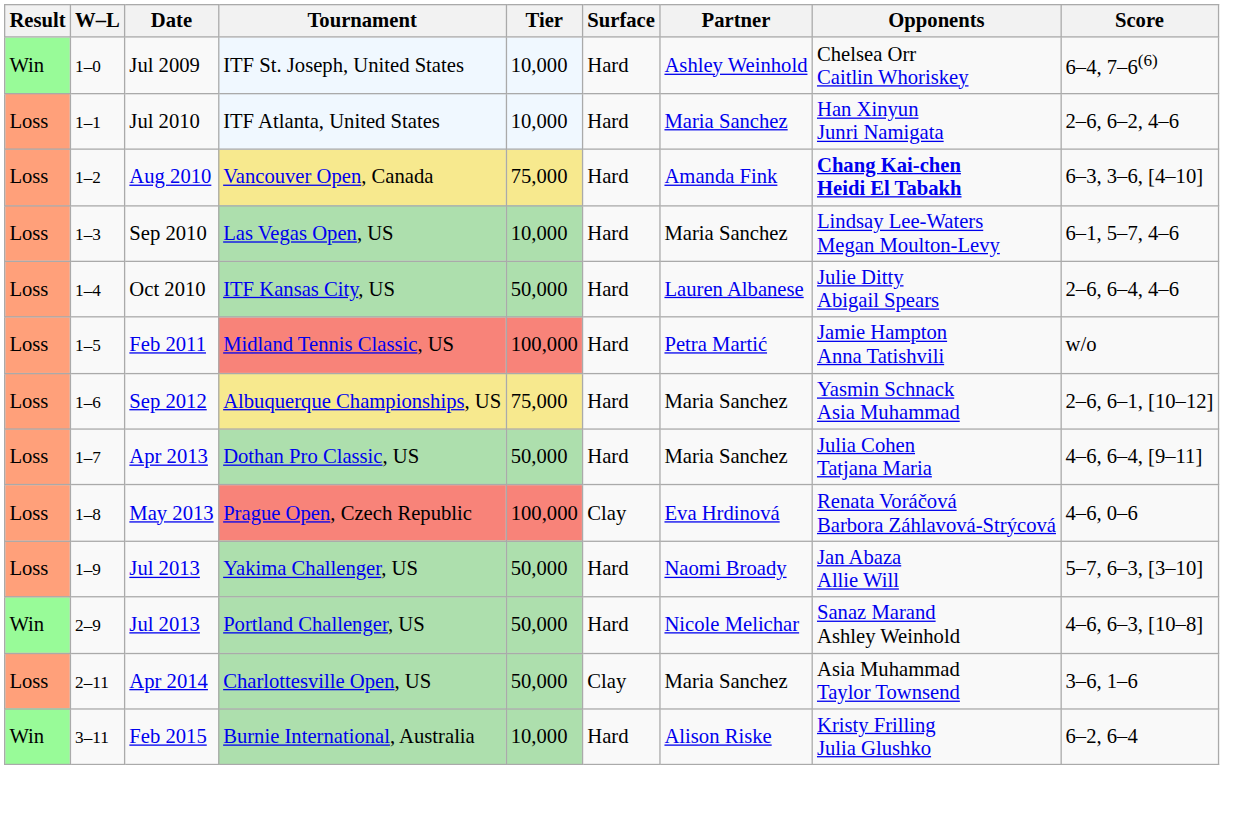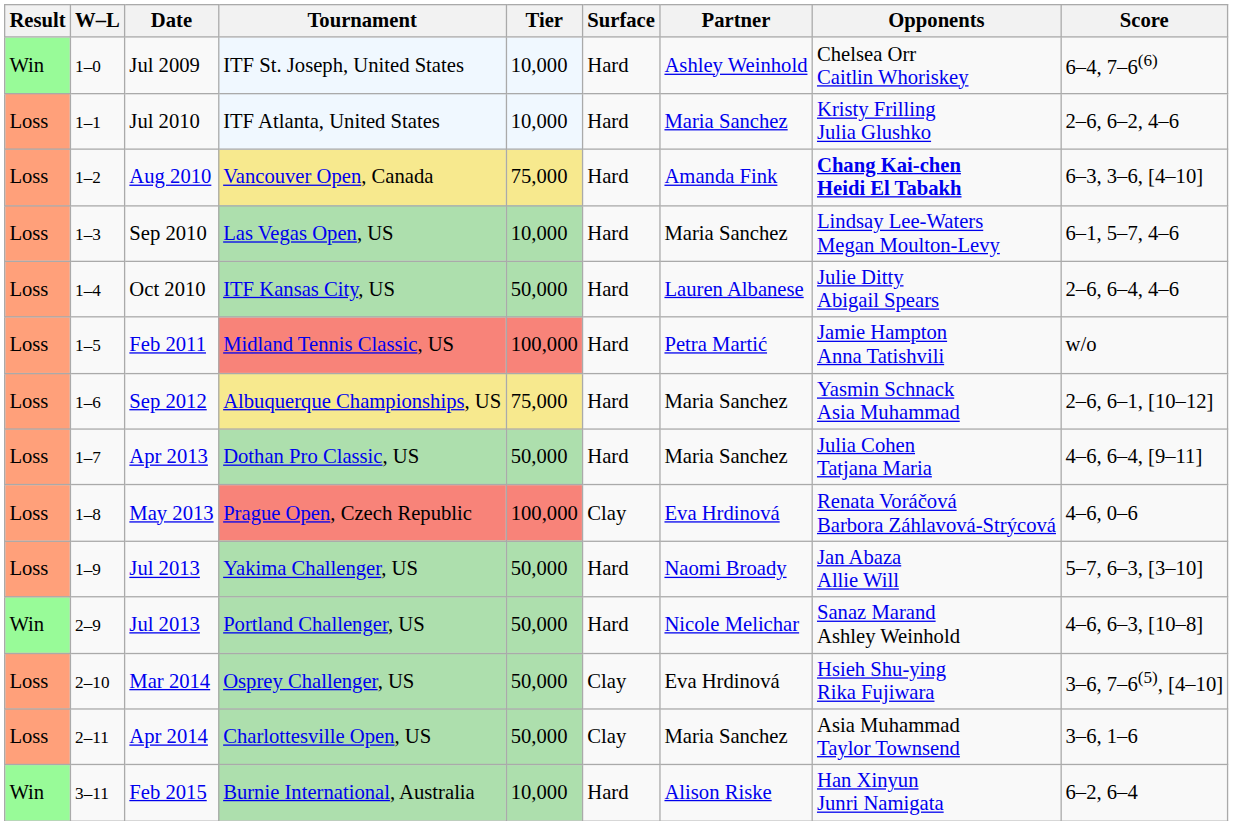 <table class="sortable wikitable">
 <tr>
 <th>Result</th>
 <th class="unsortable">W–L</th>
 <th>Date</th>
 <th>Tournament</th>
 <th>Tier</th>
 <th>Surface</th>
 <th>Partner</th>
 <th>Opponents</th>
 <th class="unsortable">Score</th>
 </tr>
 <tr>
 <td bgcolor="98FB98">Win</td>
 <td><small>1–0</small></td>
 <td>Jul 2009</td>
 <td style="background:#f0f8ff;">ITF St. Joseph, United States</td>
 <td style="background:#f0f8ff;">10,000</td>
 <td>Hard</td>
 <td> <a href='#'>Ashley Weinhold</a></td>
 <td> Chelsea Orr <br>  <a href='#'>Caitlin Whoriskey</a></td>
 <td>6–4, 7–6<sup>(6)</sup></td>
 </tr>
 <tr>
 <td style="background:#ffa07a;">Loss</td>
 <td><small>1–1</small></td>
 <td>Jul 2010</td>
 <td style="background:#f0f8ff;">ITF Atlanta, United States</td>
 <td style="background:#f0f8ff;">10,000</td>
 <td>Hard</td>
 <td> <a href='#'>Maria Sanchez</a></td>
-<td> <a href='#'>Han Xinyun</a> <br>  <a href='#'>Junri Namigata</a></td>
+<td> <a href='#'>Kristy Frilling</a> <br>  <a href='#'>Julia Glushko</a></td>
 <td>2–6, 6–2, 4–6</td>
 </tr>
 <tr>
 <td bgcolor="FFA07A">Loss</td>
 <td><small>1–2</small></td>
 <td><a href='#'>Aug 2010</a></td>
 <td bgcolor="F7E98E"><a href='#'>Vancouver Open</a>, Canada</td>
 <td bgcolor="F7E98E">75,000</td>
 <td>Hard</td>
 <td> <a href='#'>Amanda Fink</a></td>
 <td><strong> <a href='#'>Chang Kai-chen</a> <br>  <a href='#'>Heidi El Tabakh</a></strong></td>
 <td>6–3, 3–6, [4–10]</td>
 </tr>
 <tr>
 <td bgcolor="FFA07A">Loss</td>
 <td><small>1–3</small></td>
 <td>Sep 2010</td>
 <td bgcolor="#ADDFAD"><a href='#'>Las Vegas Open</a>, US</td>
 <td bgcolor="#ADDFAD">10,000</td>
 <td>Hard</td>
 <td> Maria Sanchez</td>
 <td> <a href='#'>Lindsay Lee-Waters</a> <br>  <a href='#'>Megan Moulton-Levy</a></td>
 <td>6–1, 5–7, 4–6</td>
 </tr>
 <tr>
 <td style="background:#ffa07a;">Loss</td>
 <td><small>1–4</small></td>
 <td>Oct 2010</td>
 <td style="background:#addfad;"><a href='#'>ITF Kansas City</a>, US</td>
 <td style="background:#addfad;">50,000</td>
 <td>Hard</td>
 <td> <a href='#'>Lauren Albanese</a></td>
 <td> <a href='#'>Julie Ditty</a> <br>  <a href='#'>Abigail Spears</a></td>
 <td>2–6, 6–4, 4–6</td>
 </tr>
 <tr>
 <td bgcolor="#FFA07A">Loss</td>
 <td><small>1–5</small></td>
 <td><a href='#'>Feb 2011</a></td>
 <td bgcolor="#F88379"><a href='#'>Midland Tennis Classic</a>, US</td>
 <td bgcolor="#F88379">100,000</td>
 <td>Hard</td>
 <td> <a href='#'>Petra Martić</a></td>
 <td> <a href='#'>Jamie Hampton</a> <br>  <a href='#'>Anna Tatishvili</a></td>
 <td>w/o</td>
 </tr>
 <tr>
 <td bgcolor="FFA07A">Loss</td>
 <td><small>1–6</small></td>
 <td><a href='#'>Sep 2012</a></td>
 <td bgcolor="F7E98E"><a href='#'>Albuquerque Championships</a>, US</td>
 <td bgcolor="F7E98E">75,000</td>
 <td>Hard</td>
 <td> Maria Sanchez</td>
 <td> <a href='#'>Yasmin Schnack</a> <br>  <a href='#'>Asia Muhammad</a></td>
 <td>2–6, 6–1, [10–12]</td>
 </tr>
 <tr>
 <td bgcolor="FFA07A">Loss</td>
 <td><small>1–7</small></td>
 <td><a href='#'>Apr 2013</a></td>
 <td style="background:#addfad;"><a href='#'>Dothan Pro Classic</a>, US</td>
 <td style="background:#addfad;">50,000</td>
 <td>Hard</td>
 <td> Maria Sanchez</td>
 <td> <a href='#'>Julia Cohen</a> <br>  <a href='#'>Tatjana Maria</a></td>
 <td>4–6, 6–4, [9–11]</td>
 </tr>
 <tr>
 <td bgcolor="#FFA07A">Loss</td>
 <td><small>1–8</small></td>
 <td><a href='#'>May 2013</a></td>
 <td bgcolor="#F88379"><a href='#'>Prague Open</a>, Czech Republic</td>
 <td bgcolor="#F88379">100,000</td>
 <td>Clay</td>
 <td> <a href='#'>Eva Hrdinová</a></td>
 <td> <a href='#'>Renata Voráčová</a> <br>  <a href='#'>Barbora Záhlavová-Strýcová</a></td>
 <td>4–6, 0–6</td>
 </tr>
 <tr>
 <td style="background:#ffa07a;">Loss</td>
 <td><small>1–9</small></td>
 <td><a href='#'>Jul 2013</a></td>
 <td style="background:#addfad;"><a href='#'>Yakima Challenger</a>, US</td>
 <td style="background:#addfad;">50,000</td>
 <td>Hard</td>
 <td> <a href='#'>Naomi Broady</a></td>
 <td> <a href='#'>Jan Abaza</a> <br>  <a href='#'>Allie Will</a></td>
 <td>5–7, 6–3, [3–10]</td>
 </tr>
 <tr>
 <td style="background:#98fb98;">Win</td>
 <td><small>2–9</small></td>
 <td><a href='#'>Jul 2013</a></td>
 <td style="background:#addfad;"><a href='#'>Portland Challenger</a>, US</td>
 <td style="background:#addfad;">50,000</td>
 <td>Hard</td>
 <td> <a href='#'>Nicole Melichar</a></td>
 <td> <a href='#'>Sanaz Marand</a> <br>  Ashley Weinhold</td>
 <td>4–6, 6–3, [10–8]</td>
 </tr>
 <tr>
+<td style="background:#ffa07a;">Loss</td>
+<td><small>2–10</small></td>
+<td><a href='#'>Mar 2014</a></td>
+<td bgcolor="#ADDFAD"><a href='#'>Osprey Challenger</a>, US</td>
+<td bgcolor="#ADDFAD">50,000</td>
+<td>Clay</td>
+<td> Eva Hrdinová</td>
+<td> <a href='#'>Hsieh Shu-ying</a> <br>  <a href='#'>Rika Fujiwara</a></td>
+<td>3–6, 7–6<sup>(5)</sup>, [4–10]</td>
+</tr>
+<tr>
 <td bgcolor="FFA07A">Loss</td>
 <td><small>2–11</small></td>
 <td><a href='#'>Apr 2014</a></td>
 <td style="background:#addfad;"><a href='#'>Charlottesville Open</a>, US</td>
 <td style="background:#addfad;">50,000</td>
 <td>Clay</td>
 <td> Maria Sanchez</td>
 <td> Asia Muhammad <br>  <a href='#'>Taylor Townsend</a></td>
 <td>3–6, 1–6</td>
 </tr>
 <tr>
 <td bgcolor="98FB98">Win</td>
 <td><small>3–11</small></td>
 <td><a href='#'>Feb 2015</a></td>
 <td bgcolor="#ADDFAD"><a href='#'>Burnie International</a>, Australia</td>
 <td bgcolor="#ADDFAD">10,000</td>
 <td>Hard</td>
 <td> <a href='#'>Alison Riske</a></td>
-<td> <a href='#'>Kristy Frilling</a> <br>  <a href='#'>Julia Glushko</a></td>
+<td> <a href='#'>Han Xinyun</a> <br>  <a href='#'>Junri Namigata</a></td>
 <td>6–2, 6–4</td>
 </tr>
 </table>
